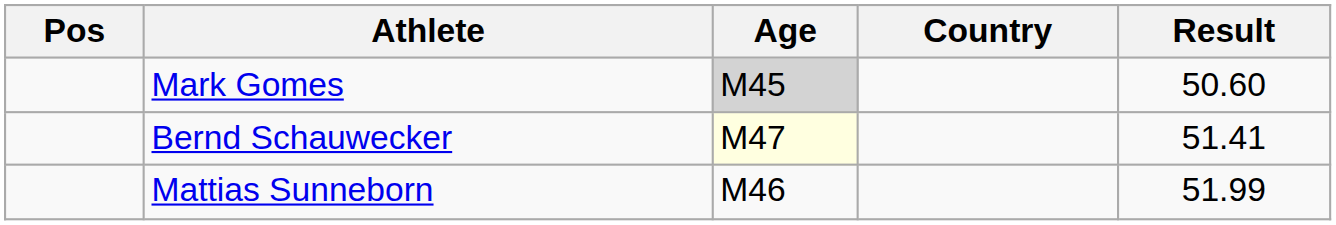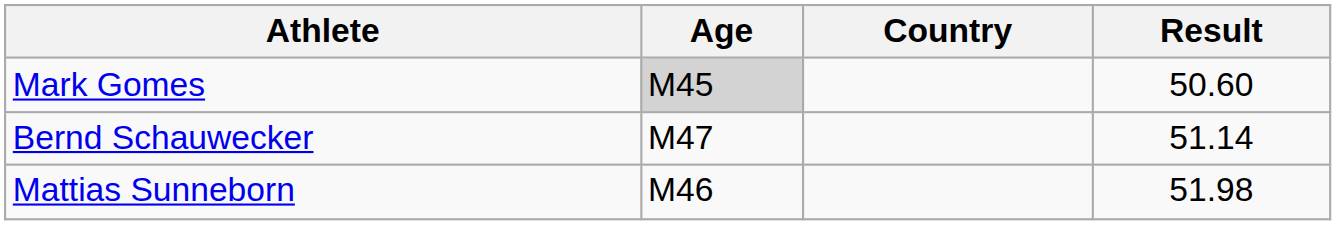 <table class="wikitable"  style="text-align:center; width:50%;">
 <tr>
-<th>Pos</th>
 <th>Athlete</th>
 <th>Age</th>
 <th>Country</th>
 <th>Result</th>
 </tr>
 <tr>
-<td align=center></td>
 <td align=left><a href='#'>Mark Gomes</a></td>
 <td align=left style="background: lightgrey;">M45</td>
 <td align=left></td>
 <td>50.60</td>
 </tr>
 <tr>
-<td align=center></td>
 <td align=left><a href='#'>Bernd Schauwecker</a></td>
-<td align=left style="background: lightyellow;">M47</td>
+<td align=left>M47</td>
 <td align=left></td>
-<td>51.41</td>
+<td>51.14</td>
 </tr>
 <tr>
-<td align=center></td>
 <td align=left><a href='#'>Mattias Sunneborn</a></td>
 <td align=left>M46</td>
 <td align=left></td>
-<td>51.99</td>
+<td>51.98</td>
 </tr>
 </table>
